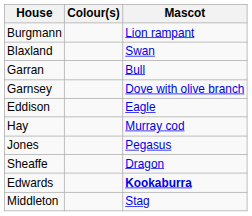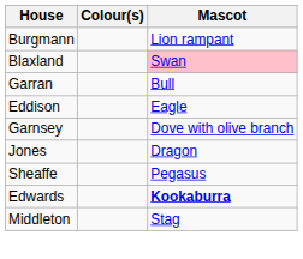 <table class="wikitable">
 <tr>
 <th>House</th>
 <th>Colour(s)</th>
 <th>Mascot</th>
 </tr>
 <tr>
 <td>Burgmann</td>
 <td> </td>
 <td><a href='#'>Lion rampant</a></td>
 </tr>
 <tr>
 <td>Blaxland</td>
 <td></td>
-<td><a href='#'>Swan</a></td>
+<td style="background: pink;"><a href='#'>Swan</a></td>
 </tr>
 <tr>
 <td>Garran</td>
 <td> </td>
 <td><a href='#'>Bull</a></td>
 </tr>
 <tr>
+<td>Eddison</td>
+<td> </td>
+<td><a href='#'>Eagle</a></td>
+</tr>
+<tr>
 <td>Garnsey</td>
 <td></td>
 <td><a href='#'>Dove with olive branch</a></td>
 </tr>
 <tr>
-<td>Eddison</td>
-<td> </td>
-<td><a href='#'>Eagle</a></td>
-</tr>
-<tr>
-<td>Hay</td>
-<td> </td>
-<td><a href='#'>Murray cod</a></td>
-</tr>
-<tr>
 <td>Jones</td>
 <td></td>
-<td><a href='#'>Pegasus</a></td>
+<td><a href='#'>Dragon</a></td>
 </tr>
 <tr>
 <td>Sheaffe</td>
 <td> </td>
-<td><a href='#'>Dragon</a></td>
+<td><a href='#'>Pegasus</a></td>
 </tr>
 <tr>
 <td>Edwards</td>
 <td></td>
 <td><strong><a href='#'>Kookaburra</a></strong></td>
 </tr>
 <tr>
 <td>Middleton</td>
 <td></td>
 <td><a href='#'>Stag</a></td>
 </tr>
 </table>
